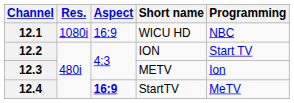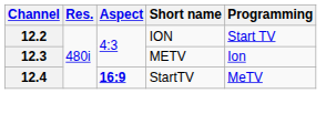 <table class="wikitable">
 <tr>
 <th scope = "col"><a href='#'>Channel</a></th>
 <th scope = "col"><a href='#'>Res.</a></th>
 <th scope = "col"><a href='#'>Aspect</a></th>
 <th scope = "col">Short name</th>
 <th scope = "col">Programming</th>
-</tr>
-<tr>
-<th scope = "row">12.1</th>
-<td><a href='#'>1080i</a></td>
-<td><a href='#'>16:9</a></td>
-<td>WICU HD</td>
-<td><a href='#'>NBC</a></td>
 </tr>
 <tr>
 <th scope = "row">12.2</th>
 <td rowspan=3><a href='#'>480i</a></td>
 <td rowspan=2><a href='#'>4:3</a></td>
 <td>ION</td>
 <td><a href='#'>Start TV</a></td>
 </tr>
 <tr>
 <th scope = "row">12.3</th>
 <td>METV</td>
 <td><a href='#'>Ion</a></td>
 </tr>
 <tr>
 <th scope = "row">12.4</th>
 <td><strong><a href='#'>16:9</a></strong></td>
 <td>StartTV</td>
 <td><a href='#'>MeTV</a></td>
 </tr>
 </table>
